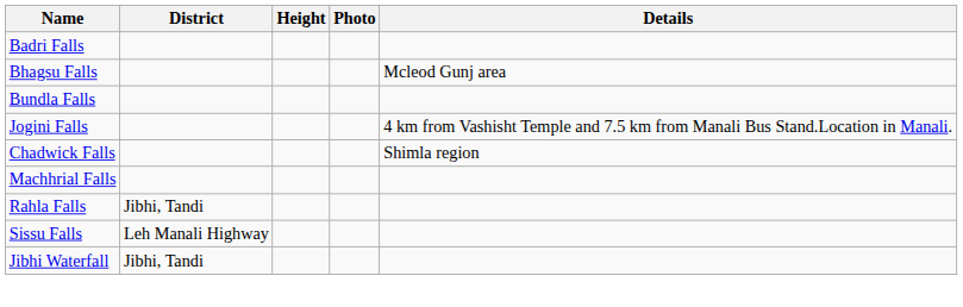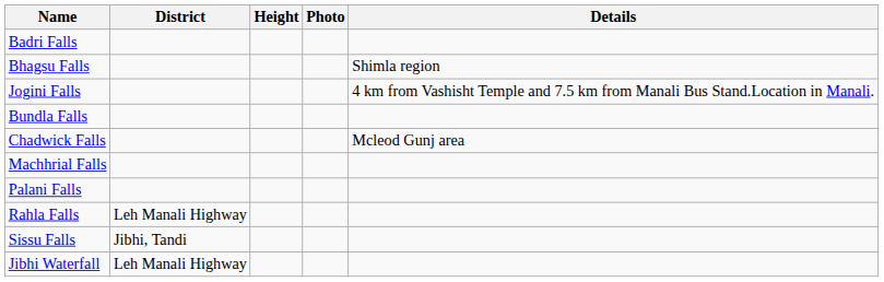 <table class="wikitable sortable">
 <tr>
 <th>Name</th>
 <th>District</th>
 <th>Height</th>
 <th class="unsortable">Photo</th>
 <th>Details</th>
 </tr>
 <tr>
 <td><a href='#'>Badri Falls</a></td>
 <td></td>
 <td></td>
 <td></td>
 <td></td>
 </tr>
 <tr>
 <td><a href='#'>Bhagsu Falls</a></td>
 <td></td>
 <td></td>
 <td></td>
-<td>Mcleod Gunj area</td>
+<td>Shimla region</td>
+</tr>
+<tr>
+<td><a href='#'>Jogini Falls</a></td>
+<td></td>
+<td></td>
+<td></td>
+<td>4 km from Vashisht Temple and 7.5 km from Manali Bus Stand.Location in <a href='#'>Manali</a>.</td>
 </tr>
 <tr>
 <td><a href='#'>Bundla Falls</a></td>
 <td></td>
 <td></td>
 <td></td>
 <td></td>
 </tr>
 <tr>
-<td><a href='#'>Jogini Falls</a></td>
-<td></td>
-<td></td>
-<td></td>
-<td>4 km from Vashisht Temple and 7.5 km from Manali Bus Stand.Location in <a href='#'>Manali</a>.</td>
-</tr>
-<tr>
 <td><a href='#'>Chadwick Falls</a></td>
 <td></td>
 <td></td>
 <td></td>
-<td>Shimla region</td>
+<td>Mcleod Gunj area</td>
 </tr>
 <tr>
 <td><a href='#'>Machhrial Falls</a></td>
 <td></td>
 <td></td>
 <td></td>
 <td></td>
 </tr>
 <tr>
+<td><a href='#'>Palani Falls</a></td>
+<td></td>
+<td></td>
+<td></td>
+<td></td>
+</tr>
+<tr>
 <td><a href='#'>Rahla Falls</a></td>
+<td>Leh Manali Highway</td>
+<td></td>
+<td></td>
+<td></td>
+</tr>
+<tr>
+<td><a href='#'>Sissu Falls</a></td>
 <td>Jibhi, Tandi</td>
 <td></td>
 <td></td>
 <td></td>
 </tr>
 <tr>
-<td><a href='#'>Sissu Falls</a></td>
+<td><a href='#'>Jibhi Waterfall</a></td>
 <td>Leh Manali Highway</td>
 <td></td>
 <td></td>
 <td></td>
 </tr>
-<tr>
-<td><a href='#'>Jibhi Waterfall</a></td>
-<td>Jibhi, Tandi</td>
-<td></td>
-<td></td>
-<td></td>
-</tr>
 </table>
